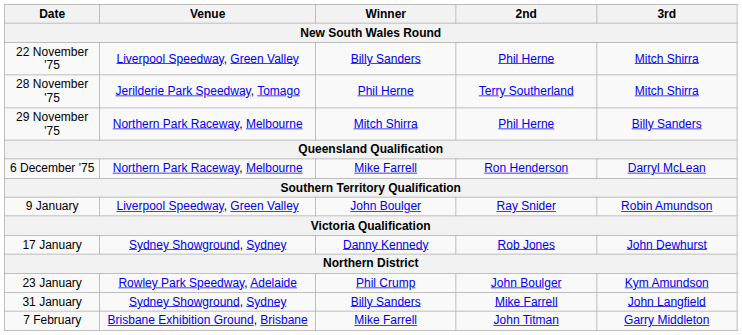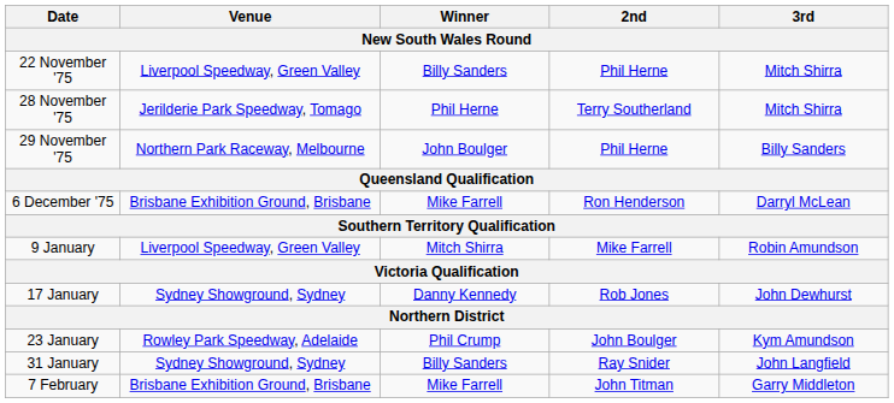 <table class="wikitable" style="text-align:center">
 <tr>
 <th width=120>Date</th>
 <th width=280>Venue</th>
 <th width=180>Winner</th>
 <th width=180>2nd</th>
 <th width=180>3rd</th>
 </tr>
 <tr>
 <th colspan=6>New South Wales Round</th>
 </tr>
 <tr>
 <td align=center>22 November '75</td>
 <td><a href='#'>Liverpool Speedway</a>, <a href='#'>Green Valley</a></td>
 <td><a href='#'>Billy Sanders</a></td>
 <td><a href='#'>Phil Herne</a></td>
 <td><a href='#'>Mitch Shirra</a></td>
 </tr>
 <tr>
 <td align=center>28 November '75</td>
 <td><a href='#'>Jerilderie Park Speedway</a>, <a href='#'>Tomago</a></td>
 <td><a href='#'>Phil Herne</a></td>
 <td><a href='#'>Terry Southerland</a></td>
 <td><a href='#'>Mitch Shirra</a></td>
 </tr>
 <tr>
 <td align=center>29 November '75</td>
 <td><a href='#'>Northern Park Raceway</a>, <a href='#'>Melbourne</a></td>
-<td><a href='#'>Mitch Shirra</a></td>
+<td><a href='#'>John Boulger</a></td>
 <td><a href='#'>Phil Herne</a></td>
 <td><a href='#'>Billy Sanders</a></td>
 </tr>
 <tr>
 <th colspan=6>Queensland Qualification</th>
 </tr>
 <tr>
 <td align=center>6 December '75</td>
-<td><a href='#'>Northern Park Raceway</a>, <a href='#'>Melbourne</a></td>
+<td><a href='#'>Brisbane Exhibition Ground</a>, <a href='#'>Brisbane</a></td>
 <td><a href='#'>Mike Farrell</a></td>
 <td><a href='#'>Ron Henderson</a></td>
 <td><a href='#'>Darryl McLean</a></td>
 </tr>
 <tr>
 <th colspan=6>Southern Territory Qualification</th>
 </tr>
 <tr>
 <td align=center>9 January</td>
 <td><a href='#'>Liverpool Speedway</a>, <a href='#'>Green Valley</a></td>
-<td><a href='#'>John Boulger</a></td>
-<td><a href='#'>Ray Snider</a></td>
+<td><a href='#'>Mitch Shirra</a></td>
+<td><a href='#'>Mike Farrell</a></td>
 <td><a href='#'>Robin Amundson</a></td>
 </tr>
 <tr>
 <th colspan=6>Victoria Qualification</th>
 </tr>
 <tr>
 <td align=center>17 January</td>
 <td><a href='#'>Sydney Showground</a>, <a href='#'>Sydney</a></td>
 <td><a href='#'>Danny Kennedy</a></td>
 <td><a href='#'>Rob Jones</a></td>
 <td><a href='#'>John Dewhurst</a></td>
 </tr>
 <tr>
 <th colspan=6>Northern District</th>
 </tr>
 <tr>
 <td align=center>23 January</td>
 <td><a href='#'>Rowley Park Speedway</a>, <a href='#'>Adelaide</a></td>
 <td><a href='#'>Phil Crump</a></td>
 <td><a href='#'>John Boulger</a></td>
 <td><a href='#'>Kym Amundson</a></td>
 </tr>
 <tr>
 <td align=center>31 January</td>
 <td><a href='#'>Sydney Showground</a>, <a href='#'>Sydney</a></td>
 <td><a href='#'>Billy Sanders</a></td>
-<td><a href='#'>Mike Farrell</a></td>
+<td><a href='#'>Ray Snider</a></td>
 <td><a href='#'>John Langfield</a></td>
 </tr>
 <tr>
 <td align=center>7 February</td>
 <td><a href='#'>Brisbane Exhibition Ground</a>, <a href='#'>Brisbane</a></td>
 <td><a href='#'>Mike Farrell</a></td>
 <td><a href='#'>John Titman</a></td>
 <td><a href='#'>Garry Middleton</a></td>
 </tr>
 </table>
